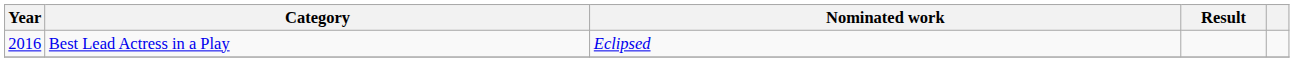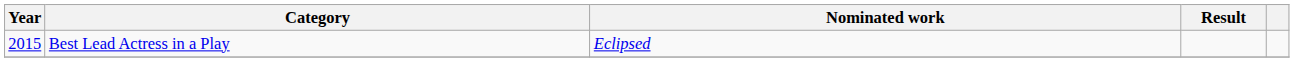 <table class=wikitable>
 <tr>
 <th scope="col" style="width:1em;">Year</th>
 <th scope="col" style="width:36em;">Category</th>
 <th scope="col" style="width:39em;">Nominated work</th>
 <th scope="col" style="width:5em;">Result</th>
 <th scope="col" style="width:1em;"></th>
 </tr>
 <tr>
-<td><a href='#'>2016</a></td>
+<td><a href='#'>2015</a></td>
 <td><a href='#'>Best Lead Actress in a Play</a></td>
 <td><em><a href='#'>Eclipsed</a></em></td>
 <td></td>
 <td></td>
 </tr>
 <tr>
 </tr>
 </table>
